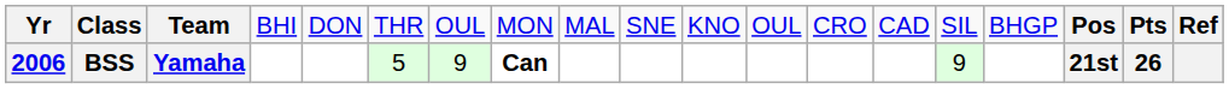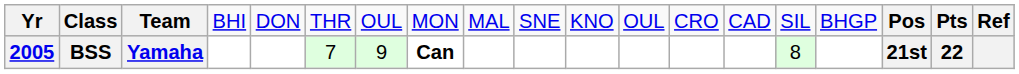 <table class="wikitable" style="font-size: 85%; text-align: center">
 <tr>
 <th valign="middle">Yr</th>
 <th valign="middle">Class</th>
 <th valign="middle">Team</th>
 <td><a href='#'>BHI</a><br></td>
 <td><a href='#'>DON</a><br></td>
 <td><a href='#'>THR</a><br></td>
 <td><a href='#'>OUL</a><br></td>
 <td><a href='#'>MON</a><br></td>
 <td><a href='#'>MAL</a><br></td>
 <td><a href='#'>SNE</a><br></td>
 <td><a href='#'>KNO</a><br></td>
 <td><a href='#'>OUL</a><br></td>
 <td><a href='#'>CRO</a><br></td>
 <td><a href='#'>CAD</a><br></td>
 <td><a href='#'>SIL</a><br></td>
 <td><a href='#'>BHGP</a><br></td>
 <th valign="middle">Pos</th>
 <th valign="middle">Pts</th>
 <th valign="middle">Ref</th>
 </tr>
 <tr>
-<th align="left"><a href='#'>2006</a></th>
+<th align="left"><a href='#'>2005</a></th>
 <th align="left">BSS</th>
 <th align="left"><a href='#'>Yamaha</a></th>
 <td style="background:#fff;"></td>
 <td style="background:#fff;"></td>
-<td style="background:#dfffdf;">5</td>
+<td style="background:#dfffdf;">7</td>
 <td style="background:#dfffdf;">9</td>
 <td style="background:#fff;"><strong>Can</strong></td>
 <td style="background:#fff;"></td>
 <td style="background:#fff;"></td>
 <td style="background:#fff;"></td>
 <td style="background:#fff;"></td>
 <td style="background:#fff;"></td>
 <td style="background:#fff;"></td>
-<td style="background:#dfffdf;">9</td>
+<td style="background:#dfffdf;">8</td>
 <td style="background:#fff;"></td>
 <th>21st</th>
-<th>26</th>
+<th>22</th>
 <th></th>
 </tr>
 </table>
